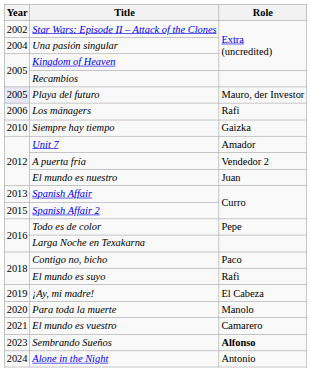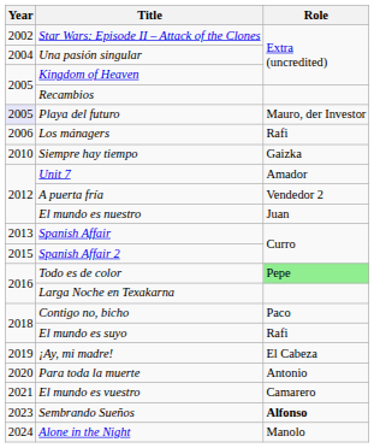 <table class="wikitable sortable">
 <tr>
 <th>Year</th>
 <th>Title</th>
 <th>Role</th>
 </tr>
 <tr>
 <td>2002</td>
 <td><em><a href='#'>Star Wars: Episode II – Attack of the Clones</a></em></td>
 <td Rowspan=3><a href='#'>Extra</a><br>(uncredited)</td>
 </tr>
 <tr>
 <td>2004</td>
 <td><em>Una pasión singular</em></td>
 </tr>
 <tr>
 <td rowspan=2>2005</td>
 <td><em><a href='#'>Kingdom of Heaven</a></em></td>
 </tr>
 <tr>
 <td><em>Recambios</em></td>
 <td></td>
 </tr>
 <tr>
 <td style="background: lavender;">2005</td>
 <td><em>Playa del futuro</em></td>
 <td>Mauro, der Investor</td>
 </tr>
 <tr>
 <td>2006</td>
 <td><em>Los mánagers</em></td>
 <td>Rafi</td>
 </tr>
 <tr>
 <td>2010</td>
 <td><em>Siempre hay tiempo</em></td>
 <td>Gaizka</td>
 </tr>
 <tr>
 <td rowspan=3>2012</td>
 <td><em><a href='#'>Unit 7</a></em></td>
 <td>Amador</td>
 </tr>
 <tr>
 <td><em>A puerta fría</em></td>
 <td>Vendedor 2</td>
 </tr>
 <tr>
 <td><em>El mundo es nuestro</em></td>
 <td>Juan</td>
 </tr>
 <tr>
 <td>2013</td>
 <td><em><a href='#'>Spanish Affair</a></em></td>
 <td rowspan=2>Curro</td>
 </tr>
 <tr>
 <td>2015</td>
 <td><em><a href='#'>Spanish Affair 2</a></em></td>
 </tr>
 <tr>
 <td rowspan=2>2016</td>
 <td><em>Todo es de color</em></td>
-<td>Pepe</td>
+<td style="background: lightgreen;">Pepe</td>
 </tr>
 <tr>
 <td><em>Larga Noche en Texakarna</em></td>
 <td></td>
 </tr>
 <tr>
 <td rowspan=2>2018</td>
 <td><em>Contigo no, bicho</em></td>
 <td>Paco</td>
 </tr>
 <tr>
 <td><em>El mundo es suyo</em></td>
 <td>Rafi</td>
 </tr>
 <tr>
 <td>2019</td>
 <td><em>¡Ay, mi madre!</em></td>
 <td>El Cabeza</td>
 </tr>
 <tr>
 <td>2020</td>
 <td><em>Para toda la muerte</em></td>
-<td>Manolo</td>
+<td>Antonio</td>
 </tr>
 <tr>
 <td>2021</td>
 <td><em>El mundo es vuestro</em></td>
 <td>Camarero</td>
 </tr>
 <tr>
 <td>2023</td>
 <td><em>Sembrando Sueños</em></td>
 <td><strong>Alfonso</strong></td>
 </tr>
 <tr>
 <td>2024</td>
 <td><em><a href='#'>Alone in the Night</a></em></td>
-<td>Antonio</td>
+<td>Manolo</td>
 </tr>
 </table>
